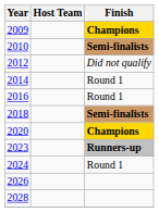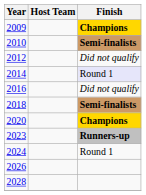 <table class="wikitable">
 <tr>
 <th>Year</th>
 <th>Host Team</th>
 <th>Finish</th>
 </tr>
 <tr>
 <td><a href='#'>2009</a></td>
 <td></td>
 <td bgcolor=Gold><strong>Champions</strong></td>
 </tr>
 <tr>
 <td><a href='#'>2010</a></td>
 <td></td>
 <td bgcolor=#cc9966><strong>Semi-finalists</strong></td>
 </tr>
 <tr>
 <td><a href='#'>2012</a></td>
 <td></td>
 <td><em>Did not qualify</em></td>
 </tr>
 <tr>
 <td><a href='#'>2014</a></td>
 <td></td>
-<td>Round 1</td>
+<td style="background: lavender;">Round 1</td>
 </tr>
 <tr>
 <td><a href='#'>2016</a></td>
 <td></td>
-<td>Round 1</td>
+<td><em>Did not qualify</em></td>
 </tr>
 <tr>
 <td><a href='#'>2018</a></td>
 <td></td>
 <td bgcolor=#cc9966><strong>Semi-finalists</strong></td>
 </tr>
 <tr>
 <td><a href='#'>2020</a></td>
 <td></td>
 <td bgcolor=Gold><strong>Champions</strong></td>
 </tr>
 <tr>
 <td><a href='#'>2023</a></td>
 <td></td>
 <td bgcolor=Silver><strong>Runners-up</strong></td>
 </tr>
 <tr>
 <td><a href='#'>2024</a></td>
 <td></td>
 <td>Round 1</td>
 </tr>
 <tr>
 <td><a href='#'>2026</a></td>
 <td></td>
 <td></td>
 </tr>
 <tr>
 <td><a href='#'>2028</a></td>
 <td></td>
 <td></td>
 </tr>
 <tr>
 </tr>
 </table>
